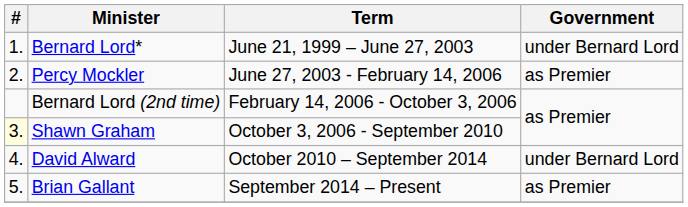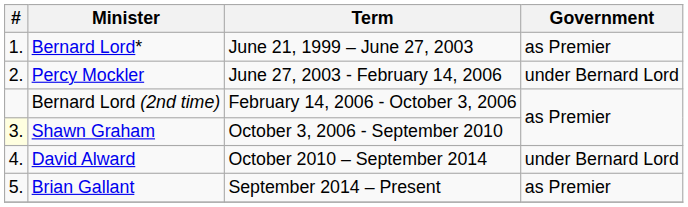 <table class="wikitable">
 <tr>
 <th>#</th>
 <th>Minister</th>
 <th>Term</th>
 <th>Government</th>
 </tr>
 <tr>
 <td>1.</td>
 <td><a href='#'>Bernard Lord</a>*</td>
 <td>June 21, 1999 – June 27, 2003</td>
-<td>under Bernard Lord</td>
+<td>as Premier</td>
 </tr>
 <tr>
 <td>2.</td>
 <td><a href='#'>Percy Mockler</a></td>
 <td>June 27, 2003 - February 14, 2006</td>
-<td>as Premier</td>
+<td>under Bernard Lord</td>
 </tr>
 <tr>
 <td></td>
 <td>Bernard Lord <em>(2nd time)</em></td>
 <td>February 14, 2006 - October 3, 2006</td>
 <td rowspan=2>as Premier</td>
 </tr>
 <tr>
 <td style="background: lightyellow;">3.</td>
 <td><a href='#'>Shawn Graham</a></td>
 <td>October 3, 2006 - September 2010</td>
 </tr>
 <tr>
 <td>4.</td>
 <td><a href='#'>David Alward</a></td>
 <td>October 2010  – September 2014</td>
 <td>under Bernard Lord</td>
 </tr>
 <tr>
 <td>5.</td>
 <td><a href='#'>Brian Gallant</a></td>
 <td>September 2014  – Present</td>
 <td>as Premier</td>
 </tr>
 <tr>
 </tr>
 </table>
